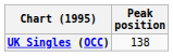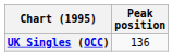 <table class="wikitable plainrowheaders" style="text-align:center">
 <tr>
 <th scope="col">Chart (1995)</th>
 <th scope="col">Peak<br>position</th>
 </tr>
 <tr>
 <th scope="row"><a href='#'>UK Singles</a> (<a href='#'>OCC</a>)</th>
-<td>138</td>
+<td>136</td>
 </tr>
 </table>
